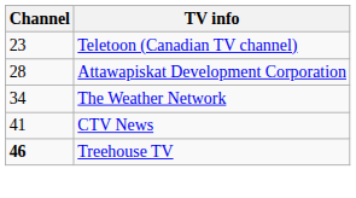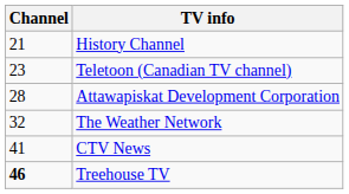 <table class="wikitable">
 <tr>
 <th>Channel</th>
 <th>TV info</th>
+</tr>
+<tr>
+<td>21</td>
+<td><a href='#'>History Channel</a></td>
 </tr>
 <tr>
 <td>23</td>
 <td><a href='#'>Teletoon (Canadian TV channel)</a></td>
 </tr>
 <tr>
 <td>28</td>
 <td><a href='#'>Attawapiskat Development Corporation</a></td>
 </tr>
 <tr>
-<td>34</td>
+<td>32</td>
 <td><a href='#'>The Weather Network</a></td>
 </tr>
 <tr>
 <td>41</td>
 <td><a href='#'>CTV News</a></td>
 </tr>
 <tr>
 <td><strong>46</strong></td>
 <td><a href='#'>Treehouse TV</a></td>
 </tr>
 </table>
